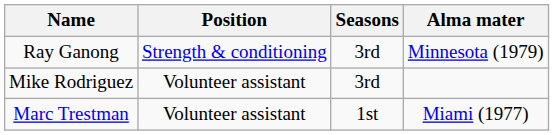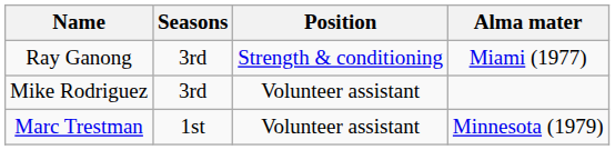 <table class="wikitable" border="1" style="font-size:90%;">
 <tr>
 <th>Name</th>
+<th>Seasons</th>
 <th>Position</th>
-<th>Seasons</th>
 <th>Alma mater</th>
 </tr>
 <tr style="text-align:center;">
 <td>Ray Ganong</td>
+<td>3rd</td>
 <td><a href='#'>Strength & conditioning</a></td>
-<td>3rd</td>
-<td><a href='#'>Minnesota</a> (1979)</td>
+<td><a href='#'>Miami</a> (1977)</td>
 </tr>
 <tr style="text-align:center;">
 <td>Mike Rodriguez</td>
+<td>3rd</td>
 <td>Volunteer assistant</td>
-<td>3rd</td>
 <td></td>
 </tr>
 <tr style="text-align:center;">
 <td><a href='#'>Marc Trestman</a></td>
+<td>1st</td>
 <td>Volunteer assistant</td>
-<td>1st</td>
-<td><a href='#'>Miami</a> (1977)</td>
+<td><a href='#'>Minnesota</a> (1979)</td>
 </tr>
 </table>
